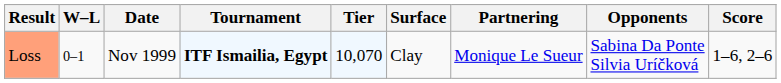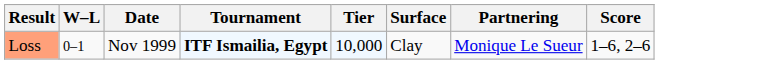 <table class="sortable wikitable">
 <tr>
 <th>Result</th>
 <th class="unsortable">W–L</th>
 <th>Date</th>
 <th>Tournament</th>
 <th>Tier</th>
 <th>Surface</th>
 <th>Partnering</th>
-<th>Opponents</th>
 <th class="unsortable">Score</th>
 </tr>
 <tr>
 <td style="background:#ffa07a;">Loss</td>
 <td><small>0–1</small></td>
 <td>Nov 1999</td>
 <td style="background:#f0f8ff;"><strong>ITF Ismailia, Egypt</strong></td>
-<td style="background:#f0f8ff;">10,070</td>
+<td style="background:#f0f8ff;">10,000</td>
 <td>Clay</td>
 <td> <a href='#'>Monique Le Sueur</a></td>
-<td> <a href='#'>Sabina Da Ponte</a> <br>  <a href='#'>Silvia Uríčková</a></td>
 <td>1–6, 2–6</td>
 </tr>
 </table>
